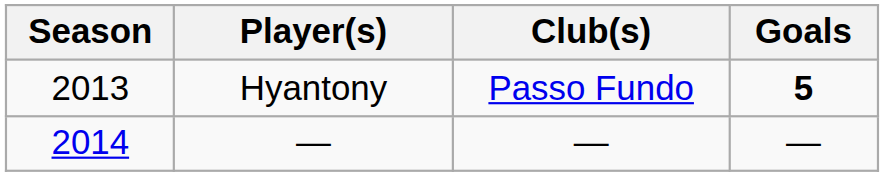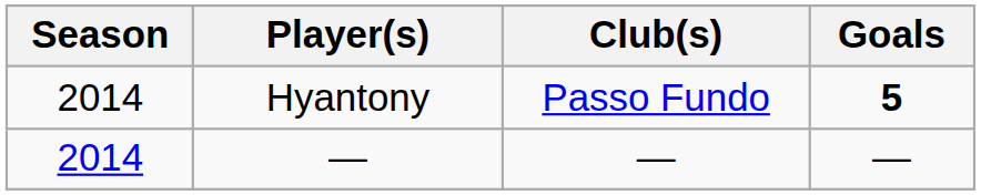 <table class="wikitable" style="text-align:center; margin-left:1em;">
 <tr>
 <th style="width:70px">Season</th>
 <th style="width:120px">Player(s)</th>
 <th style="width:120px">Club(s)</th>
 <th style="width:60px">Goals</th>
 </tr>
 <tr>
-<td style="text-align:center">2013</td>
+<td style="text-align:center">2014</td>
 <td> Hyantony</td>
 <td><a href='#'>Passo Fundo</a></td>
 <td><strong>5</strong></td>
 </tr>
 <tr>
 <td style="text-align:center"><a href='#'>2014</a></td>
 <td>—</td>
 <td>—</td>
 <td>—</td>
 </tr>
 </table>
